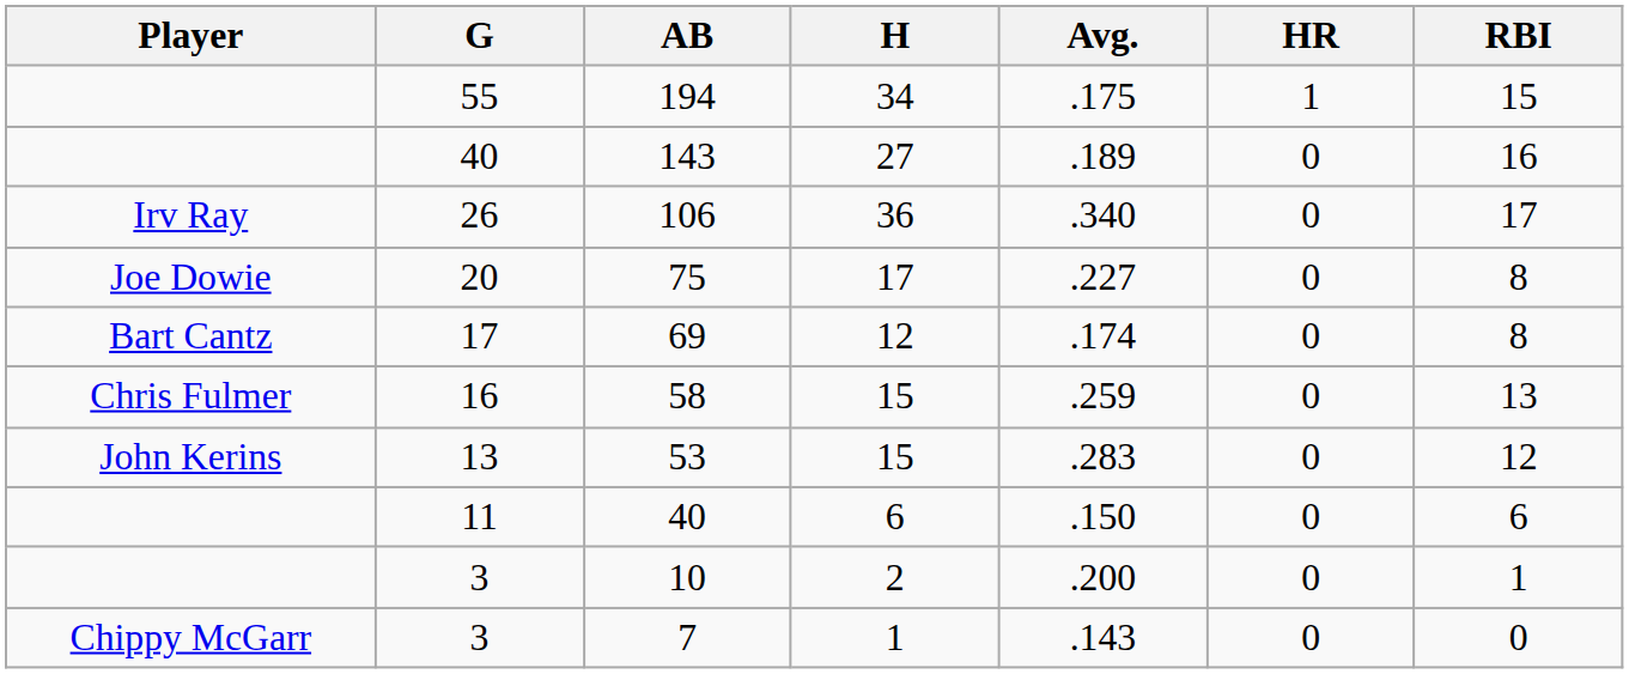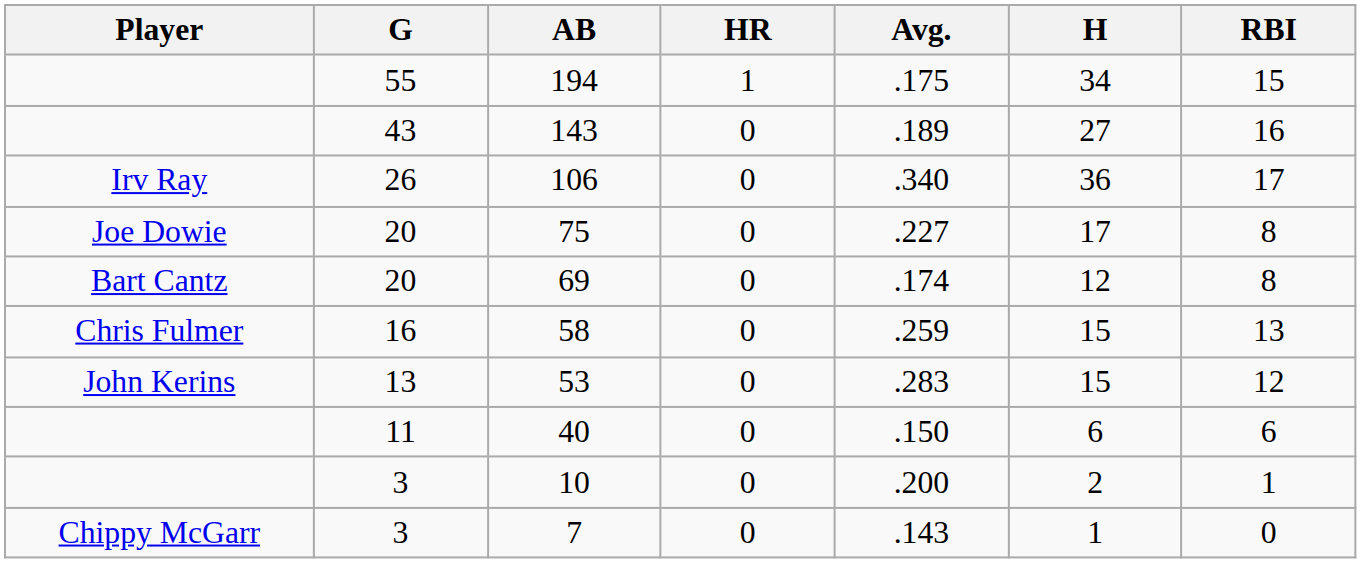 <table class="wikitable sortable">
 <tr>
 <th bgcolor="#DDDDFF" width="16%">Player</th>
 <th bgcolor="#DDDDFF" width="9%">G</th>
 <th bgcolor="#DDDDFF" width="9%">AB</th>
+<th bgcolor="#DDDDFF" width="9%">HR</th>
+<th bgcolor="#DDDDFF" width="9%">Avg.</th>
 <th bgcolor="#DDDDFF" width="9%">H</th>
-<th bgcolor="#DDDDFF" width="9%">Avg.</th>
-<th bgcolor="#DDDDFF" width="9%">HR</th>
 <th bgcolor="#DDDDFF" width="9%">RBI</th>
 </tr>
 <tr align="center">
 <td></td>
 <td>55</td>
 <td>194</td>
+<td>1</td>
+<td>.175</td>
 <td>34</td>
-<td>.175</td>
-<td>1</td>
 <td>15</td>
 </tr>
 <tr align=center>
 <td></td>
-<td>40</td>
+<td>43</td>
 <td>143</td>
+<td>0</td>
+<td>.189</td>
 <td>27</td>
-<td>.189</td>
-<td>0</td>
 <td>16</td>
 </tr>
 <tr align="center">
 <td><a href='#'>Irv Ray</a></td>
 <td>26</td>
 <td>106</td>
+<td>0</td>
+<td>.340</td>
 <td>36</td>
-<td>.340</td>
-<td>0</td>
 <td>17</td>
 </tr>
 <tr align=center>
 <td><a href='#'>Joe Dowie</a></td>
 <td>20</td>
 <td>75</td>
+<td>0</td>
+<td>.227</td>
 <td>17</td>
-<td>.227</td>
-<td>0</td>
 <td>8</td>
 </tr>
 <tr align=center>
 <td><a href='#'>Bart Cantz</a></td>
-<td>17</td>
+<td>20</td>
 <td>69</td>
+<td>0</td>
+<td>.174</td>
 <td>12</td>
-<td>.174</td>
-<td>0</td>
 <td>8</td>
 </tr>
 <tr align=center>
 <td><a href='#'>Chris Fulmer</a></td>
 <td>16</td>
 <td>58</td>
+<td>0</td>
+<td>.259</td>
 <td>15</td>
-<td>.259</td>
-<td>0</td>
 <td>13</td>
 </tr>
 <tr align=center>
 <td><a href='#'>John Kerins</a></td>
 <td>13</td>
 <td>53</td>
+<td>0</td>
+<td>.283</td>
 <td>15</td>
-<td>.283</td>
-<td>0</td>
 <td>12</td>
 </tr>
 <tr align=center>
 <td></td>
 <td>11</td>
 <td>40</td>
+<td>0</td>
+<td>.150</td>
 <td>6</td>
-<td>.150</td>
-<td>0</td>
 <td>6</td>
 </tr>
 <tr align="center">
 <td></td>
 <td>3</td>
 <td>10</td>
+<td>0</td>
+<td>.200</td>
 <td>2</td>
-<td>.200</td>
-<td>0</td>
 <td>1</td>
 </tr>
 <tr align="center">
 <td><a href='#'>Chippy McGarr</a></td>
 <td>3</td>
 <td>7</td>
+<td>0</td>
+<td>.143</td>
 <td>1</td>
-<td>.143</td>
-<td>0</td>
 <td>0</td>
 </tr>
 </table>
